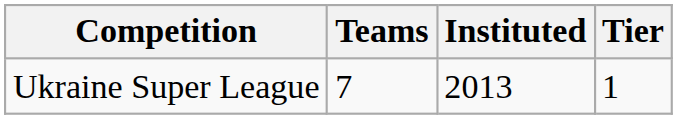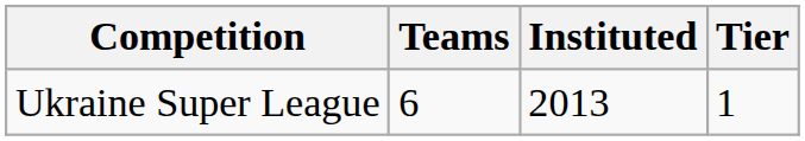 <table class="wikitable">
 <tr>
 <th>Competition</th>
 <th>Teams</th>
 <th>Instituted</th>
 <th>Tier</th>
 </tr>
 <tr>
 <td>Ukraine Super League</td>
-<td>7</td>
+<td>6</td>
 <td>2013</td>
 <td>1</td>
 </tr>
 </table>
